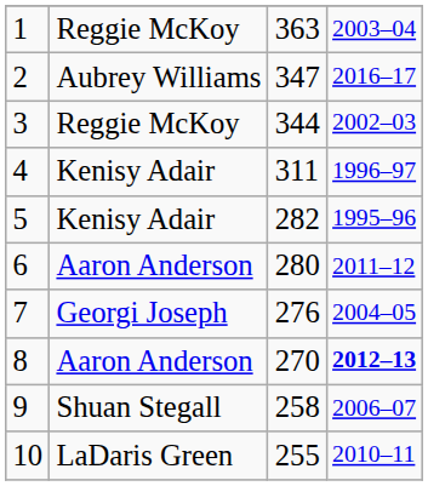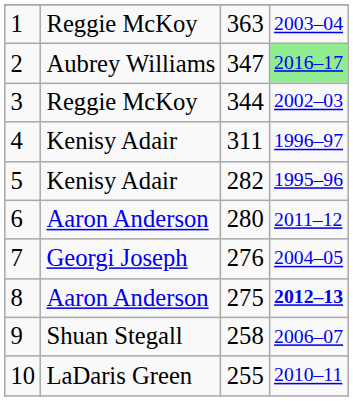 <table class="wikitable">
 <tr>
 </tr>
 <tr>
 <td>1</td>
 <td>Reggie McKoy</td>
 <td>363</td>
 <td style="font-size:80%;"><a href='#'>2003–04</a></td>
 </tr>
 <tr>
 <td>2</td>
 <td>Aubrey Williams</td>
 <td>347</td>
-<td style="font-size:80%;"><a href='#'>2016–17</a></td>
+<td style="background: lightgreen; font-size:80%;"><a href='#'>2016–17</a></td>
 </tr>
 <tr>
 <td>3</td>
 <td>Reggie McKoy</td>
 <td>344</td>
 <td style="font-size:80%;"><a href='#'>2002–03</a></td>
 </tr>
 <tr>
 <td>4</td>
 <td>Kenisy Adair</td>
 <td>311</td>
 <td style="font-size:80%;"><a href='#'>1996–97</a></td>
 </tr>
 <tr>
 <td>5</td>
 <td>Kenisy Adair</td>
 <td>282</td>
 <td style="font-size:80%;"><a href='#'>1995–96</a></td>
 </tr>
 <tr>
 <td>6</td>
 <td><a href='#'>Aaron Anderson</a></td>
 <td>280</td>
 <td style="font-size:80%;"><a href='#'>2011–12</a></td>
 </tr>
 <tr>
 <td>7</td>
 <td><a href='#'>Georgi Joseph</a></td>
 <td>276</td>
 <td style="font-size:80%;"><a href='#'>2004–05</a></td>
 </tr>
 <tr>
 <td>8</td>
 <td><a href='#'>Aaron Anderson</a></td>
-<td>270</td>
+<td>275</td>
 <td style="font-size:80%;"><strong><a href='#'>2012–13</a></strong></td>
 </tr>
 <tr>
 <td>9</td>
 <td>Shuan Stegall</td>
 <td>258</td>
 <td style="font-size:80%;"><a href='#'>2006–07</a></td>
 </tr>
 <tr>
 <td>10</td>
 <td>LaDaris Green</td>
 <td>255</td>
 <td style="font-size:80%;"><a href='#'>2010–11</a></td>
 </tr>
 </table>
